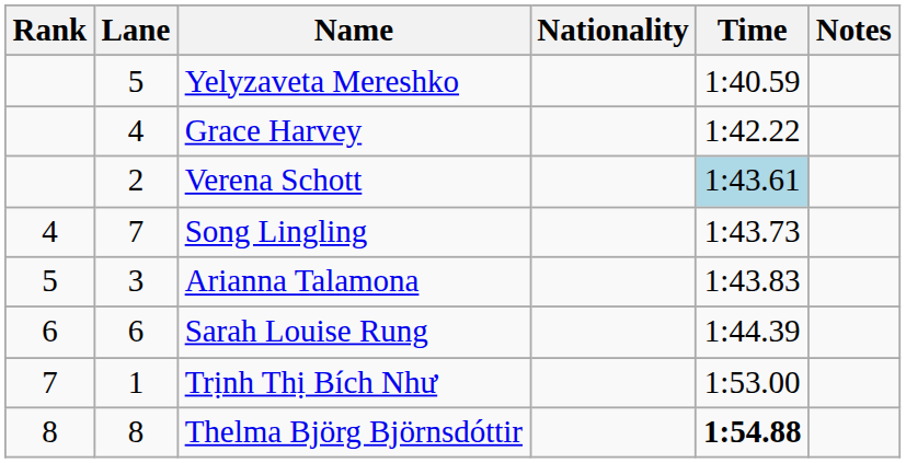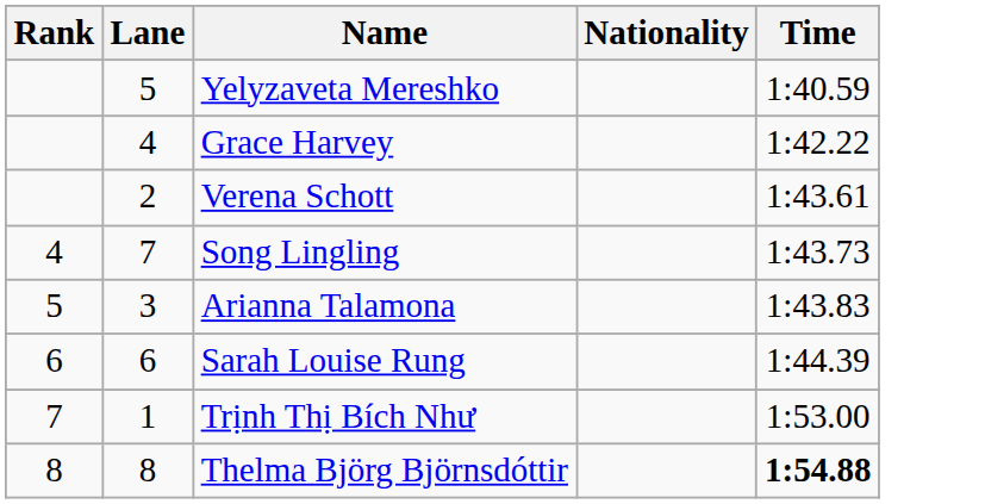 <table class="wikitable sortable" style="text-align:center">
 <tr>
 <th>Rank</th>
 <th>Lane</th>
 <th>Name</th>
 <th>Nationality</th>
 <th>Time</th>
-<th>Notes</th>
 </tr>
 <tr>
 <td></td>
 <td>5</td>
 <td align=left><a href='#'>Yelyzaveta Mereshko</a></td>
 <td align=left></td>
 <td>1:40.59</td>
-<td></td>
 </tr>
 <tr>
 <td></td>
 <td>4</td>
 <td align=left><a href='#'>Grace Harvey</a></td>
 <td align=left></td>
 <td>1:42.22</td>
-<td></td>
 </tr>
 <tr>
 <td></td>
 <td>2</td>
 <td align=left><a href='#'>Verena Schott</a></td>
 <td align=left></td>
-<td style="background: lightblue;">1:43.61</td>
-<td></td>
+<td>1:43.61</td>
 </tr>
 <tr>
 <td>4</td>
 <td>7</td>
 <td align=left><a href='#'>Song Lingling</a></td>
 <td align=left></td>
 <td>1:43.73</td>
-<td></td>
 </tr>
 <tr>
 <td>5</td>
 <td>3</td>
 <td align=left><a href='#'>Arianna Talamona</a></td>
 <td align=left></td>
 <td>1:43.83</td>
-<td></td>
 </tr>
 <tr>
 <td>6</td>
 <td>6</td>
 <td align=left><a href='#'>Sarah Louise Rung</a></td>
 <td align=left></td>
 <td>1:44.39</td>
-<td></td>
 </tr>
 <tr>
 <td>7</td>
 <td>1</td>
 <td align=left><a href='#'>Trịnh Thị Bích Như</a></td>
 <td align=left></td>
 <td>1:53.00</td>
-<td></td>
 </tr>
 <tr>
 <td>8</td>
 <td>8</td>
 <td align=left><a href='#'>Thelma Björg Björnsdóttir</a></td>
 <td align=left></td>
 <td><strong>1:54.88</strong></td>
-<td></td>
 </tr>
 </table>
